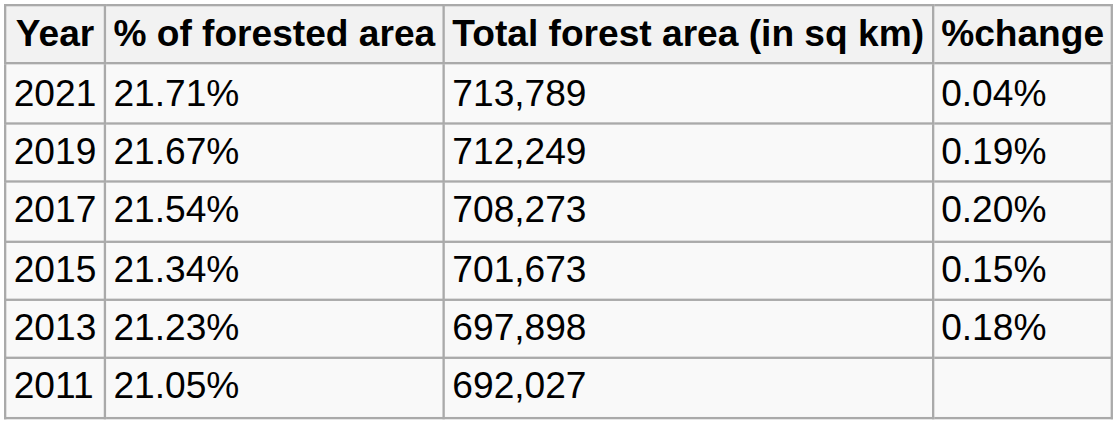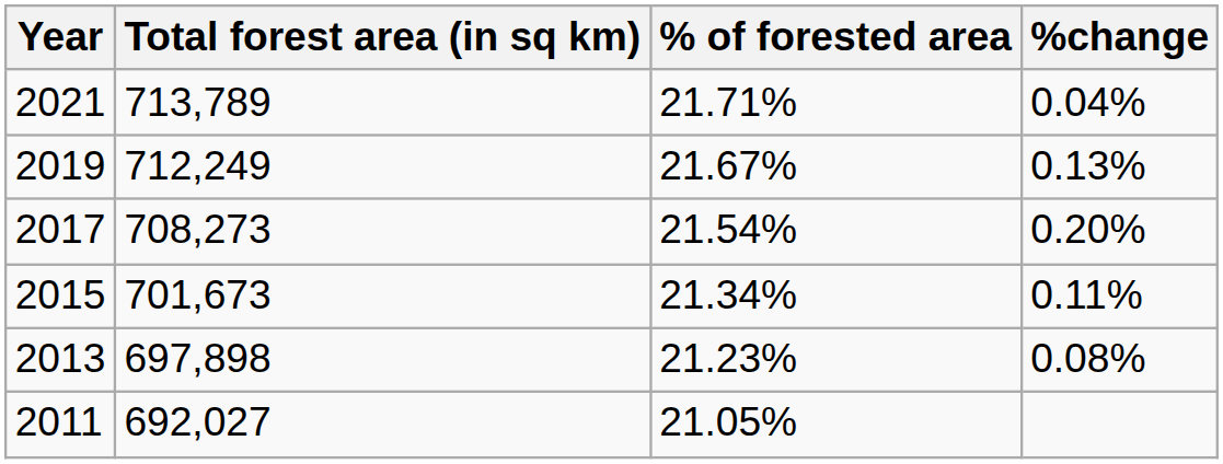 <table class="wikitable">
 <tr>
 <th>Year</th>
+<th>Total forest area (in sq km)</th>
 <th>% of forested area</th>
-<th>Total forest area (in sq km)</th>
 <th>%change</th>
 </tr>
 <tr>
 <td>2021</td>
+<td>713,789</td>
 <td>21.71%</td>
-<td>713,789</td>
 <td>0.04%</td>
 </tr>
 <tr>
 <td>2019</td>
+<td>712,249</td>
 <td>21.67%</td>
-<td>712,249</td>
-<td>0.19%</td>
+<td>0.13%</td>
 </tr>
 <tr>
 <td>2017</td>
+<td>708,273</td>
 <td>21.54%</td>
-<td>708,273</td>
 <td>0.20%</td>
 </tr>
 <tr>
 <td>2015</td>
+<td>701,673</td>
 <td>21.34%</td>
-<td>701,673</td>
-<td>0.15%</td>
+<td>0.11%</td>
 </tr>
 <tr>
 <td>2013</td>
+<td>697,898</td>
 <td>21.23%</td>
-<td>697,898</td>
-<td>0.18%</td>
+<td>0.08%</td>
 </tr>
 <tr>
 <td>2011</td>
+<td>692,027</td>
 <td>21.05%</td>
-<td>692,027</td>
 <td></td>
 </tr>
 </table>
